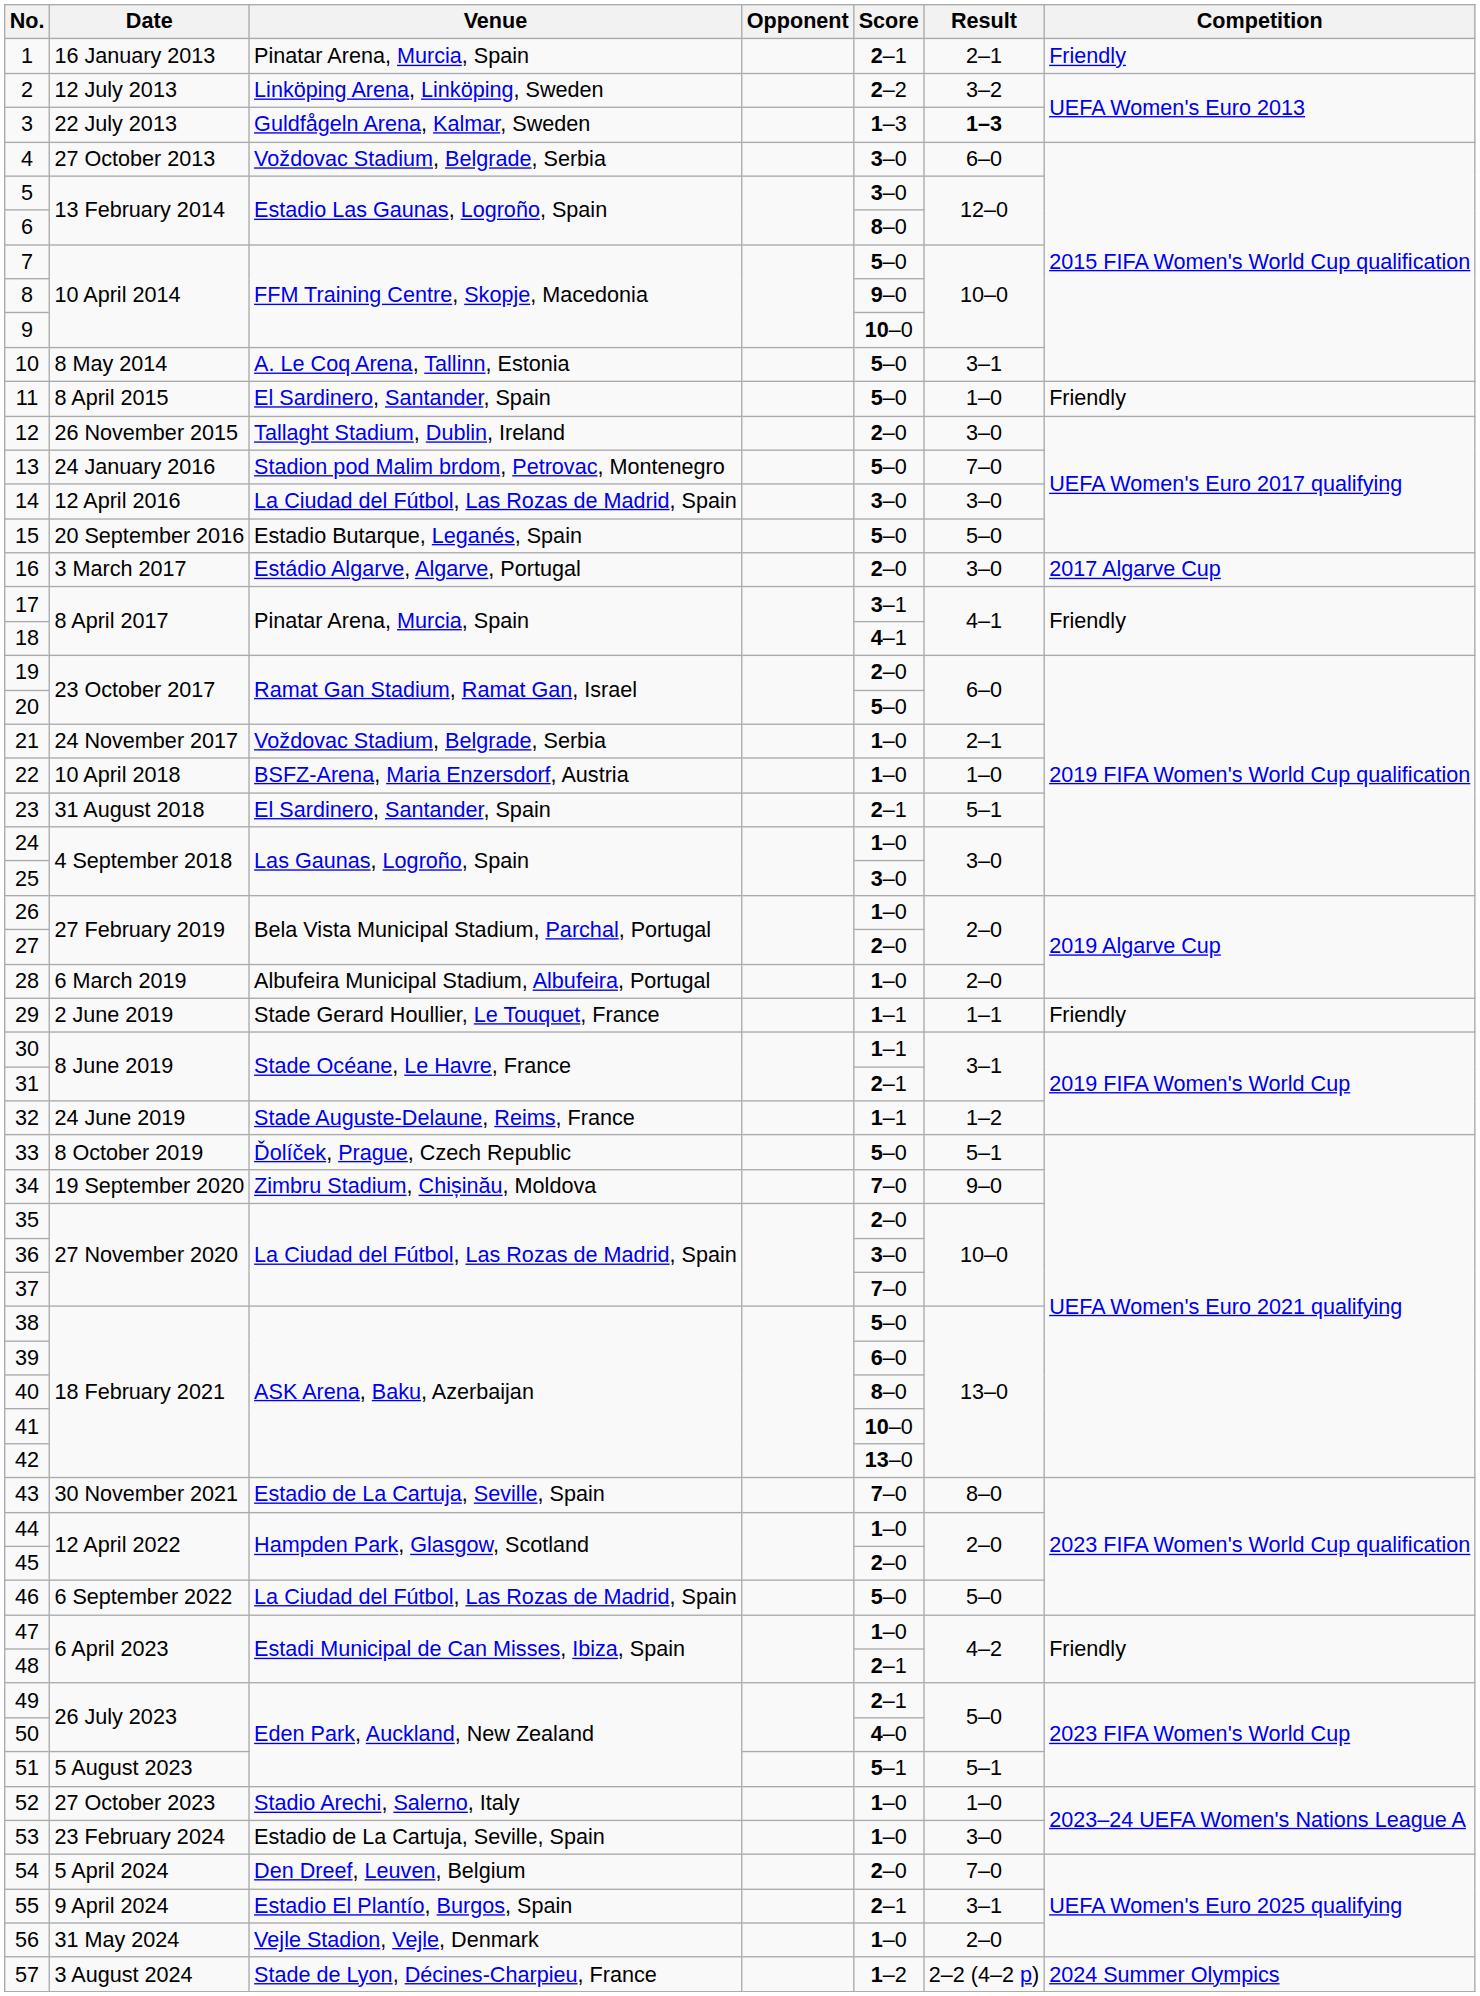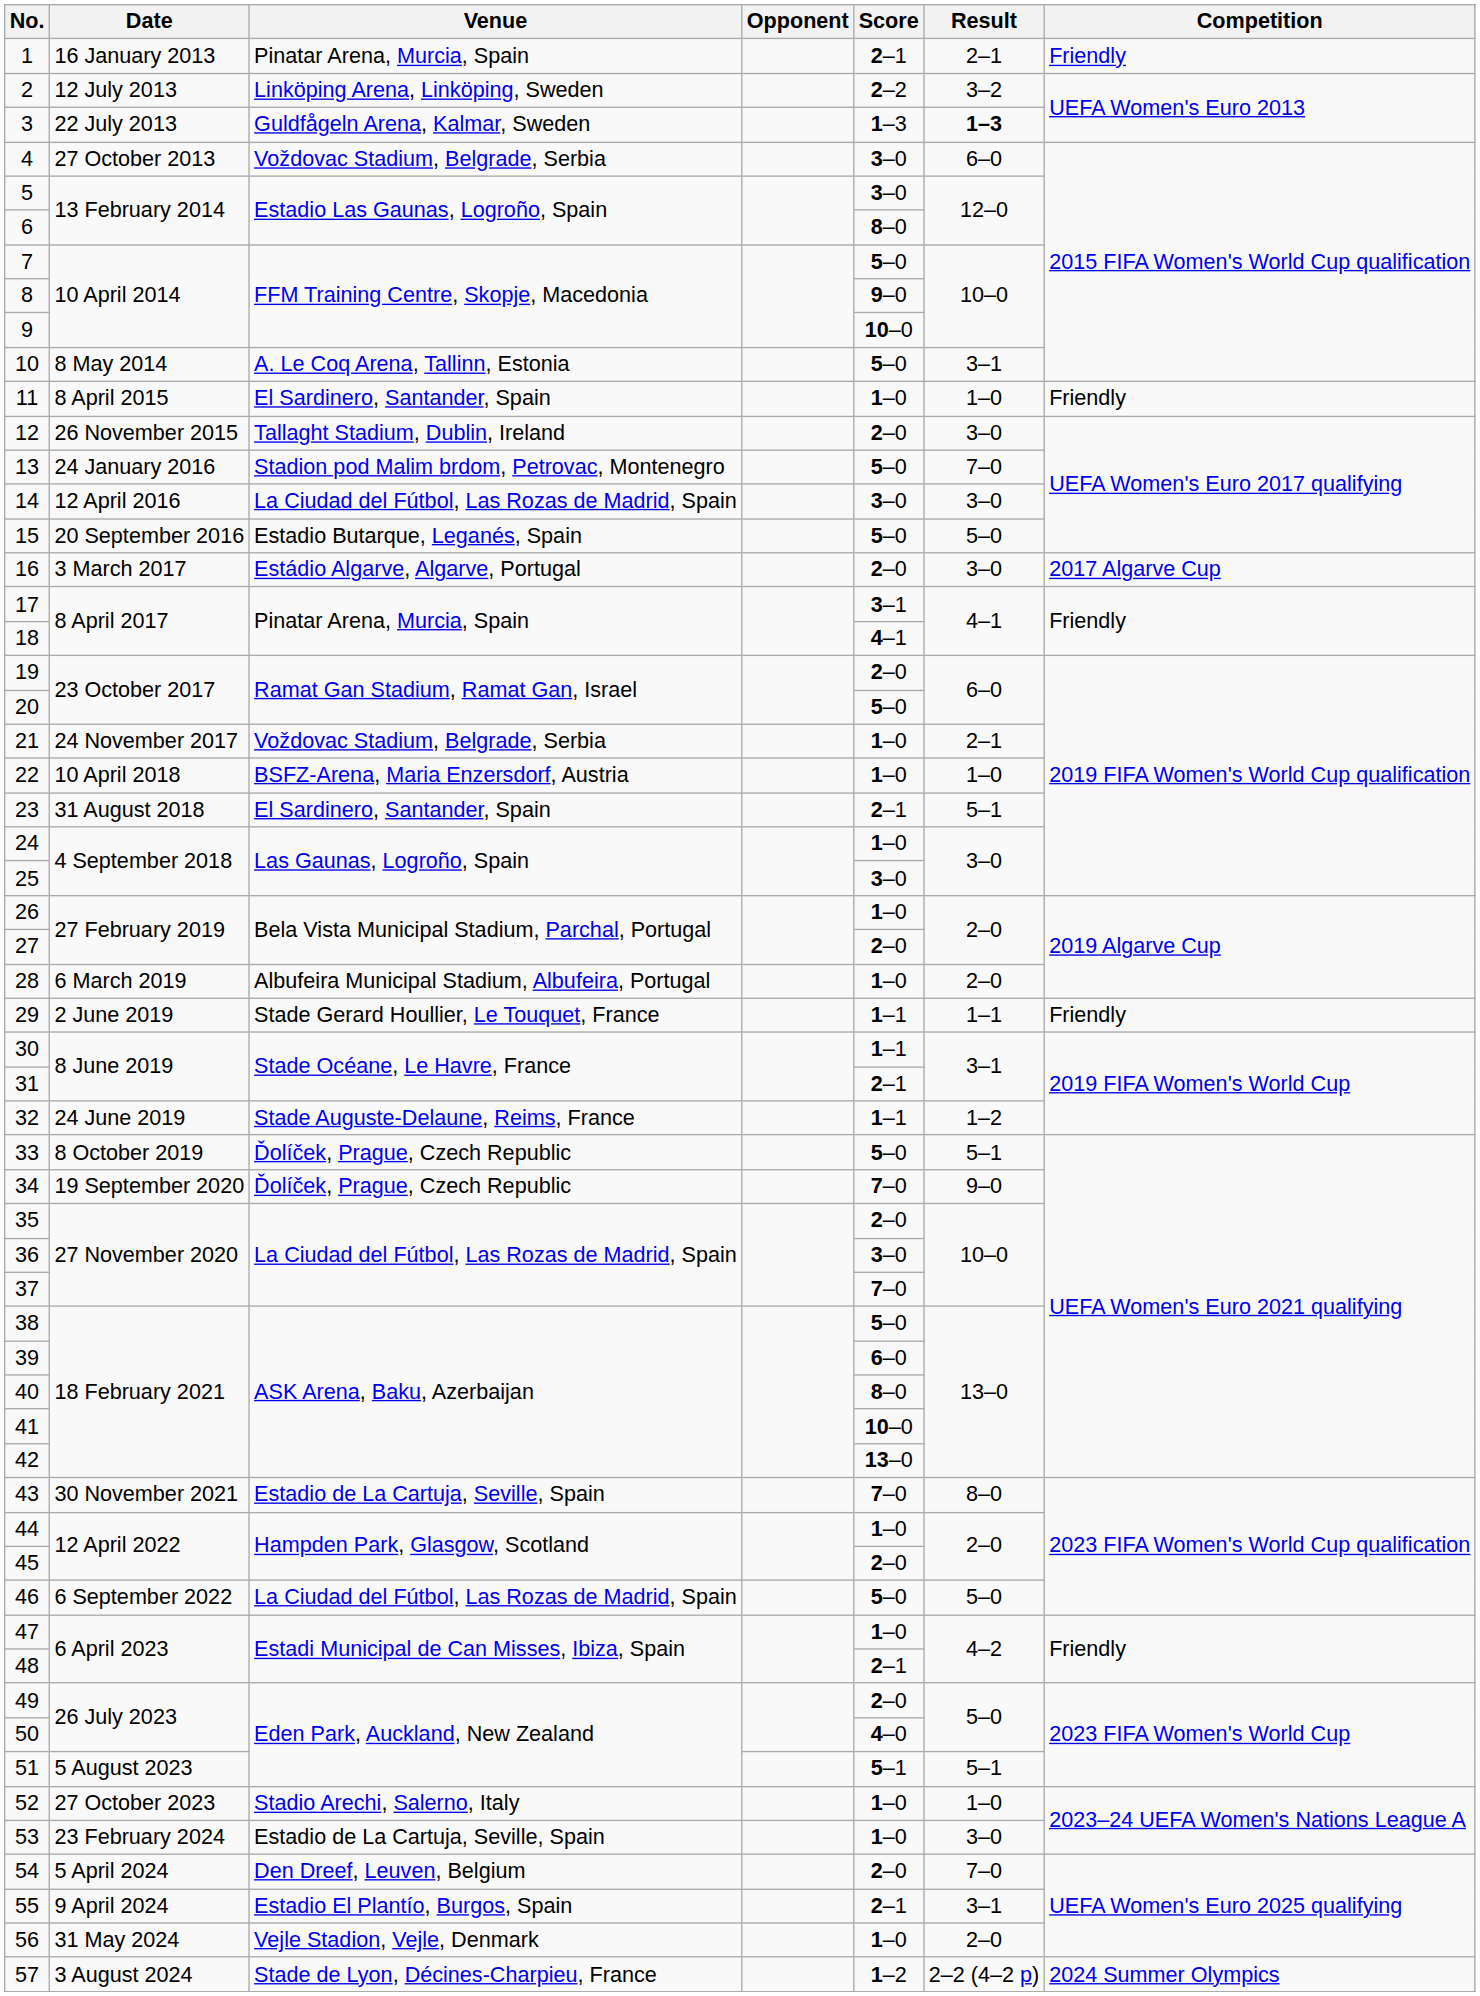 <table class="wikitable sortable">
 <tr>
 <th scope="col">No.</th>
 <th scope="col">Date</th>
 <th scope="col">Venue</th>
 <th scope="col">Opponent</th>
 <th scope="col">Score</th>
 <th scope="col">Result</th>
 <th scope="col">Competition</th>
 </tr>
 <tr>
 <td align="center">1</td>
 <td>16 January 2013</td>
 <td>Pinatar Arena, <a href='#'>Murcia</a>, Spain</td>
 <td></td>
 <td align="center"><strong>2</strong>–1</td>
 <td align="center">2–1</td>
 <td><a href='#'>Friendly</a></td>
 </tr>
 <tr>
 <td align="center">2</td>
 <td>12 July 2013</td>
 <td><a href='#'>Linköping Arena</a>, <a href='#'>Linköping</a>, Sweden</td>
 <td></td>
 <td align="center"><strong>2</strong>–2</td>
 <td align="center">3–2</td>
 <td rowspan=2><a href='#'>UEFA Women's Euro 2013</a></td>
 </tr>
 <tr>
 <td align="center">3</td>
 <td>22 July 2013</td>
 <td><a href='#'>Guldfågeln Arena</a>, <a href='#'>Kalmar</a>, Sweden</td>
 <td></td>
 <td align="center"><strong>1</strong>–3</td>
 <td align="center"><strong>1–3</strong></td>
 </tr>
 <tr>
 <td align="center">4</td>
 <td>27 October 2013</td>
 <td><a href='#'>Voždovac Stadium</a>, <a href='#'>Belgrade</a>, Serbia</td>
 <td></td>
 <td align="center"><strong>3</strong>–0</td>
 <td align="center">6–0</td>
 <td rowspan=7><a href='#'>2015 FIFA Women's World Cup qualification</a></td>
 </tr>
 <tr>
 <td align="center">5</td>
 <td rowspan="2">13 February 2014</td>
 <td rowspan="2"><a href='#'>Estadio Las Gaunas</a>, <a href='#'>Logroño</a>, Spain</td>
 <td rowspan="2"></td>
 <td align="center"><strong>3</strong>–0</td>
 <td rowspan="2" style="text-align:center">12–0</td>
 </tr>
 <tr>
 <td align="center">6</td>
 <td align="center"><strong>8</strong>–0</td>
 </tr>
 <tr>
 <td align="center">7</td>
 <td rowspan="3">10 April 2014</td>
 <td rowspan="3"><a href='#'>FFM Training Centre</a>, <a href='#'>Skopje</a>, Macedonia</td>
 <td rowspan="3"></td>
 <td align="center"><strong>5</strong>–0</td>
 <td rowspan="3" style="text-align:center">10–0</td>
 </tr>
 <tr>
 <td align="center">8</td>
 <td align="center"><strong>9</strong>–0</td>
 </tr>
 <tr>
 <td align="center">9</td>
 <td align="center"><strong>10</strong>–0</td>
 </tr>
 <tr>
 <td align="center">10</td>
 <td>8 May 2014</td>
 <td><a href='#'>A. Le Coq Arena</a>, <a href='#'>Tallinn</a>, Estonia</td>
 <td></td>
 <td align="center"><strong>5</strong>–0</td>
 <td align=center>3–1</td>
 </tr>
 <tr>
 <td align="center">11</td>
 <td>8 April 2015</td>
 <td><a href='#'>El Sardinero</a>, <a href='#'>Santander</a>, Spain</td>
 <td></td>
-<td align="center"><strong>5</strong>–0</td>
+<td align="center"><strong>1</strong>–0</td>
 <td align="center">1–0</td>
 <td>Friendly</td>
 </tr>
 <tr>
 <td align="center">12</td>
 <td>26 November 2015</td>
 <td><a href='#'>Tallaght Stadium</a>, <a href='#'>Dublin</a>, Ireland</td>
 <td></td>
 <td align="center"><strong>2</strong>–0</td>
 <td align="center">3–0</td>
 <td rowspan=4><a href='#'>UEFA Women's Euro 2017 qualifying</a></td>
 </tr>
 <tr>
 <td align="center">13</td>
 <td>24 January 2016</td>
 <td><a href='#'>Stadion pod Malim brdom</a>, <a href='#'>Petrovac</a>, Montenegro</td>
 <td></td>
 <td align="center"><strong>5</strong>–0</td>
 <td align="center">7–0</td>
 </tr>
 <tr>
 <td align="center">14</td>
 <td>12 April 2016</td>
 <td><a href='#'>La Ciudad del Fútbol</a>, <a href='#'>Las Rozas de Madrid</a>, Spain</td>
 <td></td>
 <td align="center"><strong>3</strong>–0</td>
 <td align="center">3–0</td>
 </tr>
 <tr>
 <td align="center">15</td>
 <td>20 September 2016</td>
 <td>Estadio Butarque, <a href='#'>Leganés</a>, Spain</td>
 <td></td>
 <td align="center"><strong>5</strong>–0</td>
 <td align="center">5–0</td>
 </tr>
 <tr>
 <td align="center">16</td>
 <td>3 March 2017</td>
 <td><a href='#'>Estádio Algarve</a>, <a href='#'>Algarve</a>, Portugal</td>
 <td></td>
 <td align="center"><strong>2</strong>–0</td>
 <td align="center">3–0</td>
 <td><a href='#'>2017 Algarve Cup</a></td>
 </tr>
 <tr>
 <td align="center">17</td>
 <td rowspan="2">8 April 2017</td>
 <td rowspan="2">Pinatar Arena, <a href='#'>Murcia</a>, Spain</td>
 <td rowspan="2"></td>
 <td align="center"><strong>3</strong>–1</td>
 <td rowspan="2" style="text-align:center">4–1</td>
 <td rowspan="2">Friendly</td>
 </tr>
 <tr>
 <td align="center">18</td>
 <td align="center"><strong>4</strong>–1</td>
 </tr>
 <tr>
 <td align="center">19</td>
 <td rowspan="2">23 October 2017</td>
 <td rowspan="2"><a href='#'>Ramat Gan Stadium</a>, <a href='#'>Ramat Gan</a>, Israel</td>
 <td rowspan="2"></td>
 <td align="center"><strong>2</strong>–0</td>
 <td rowspan="2" style="text-align:center">6–0</td>
 <td rowspan="7"><a href='#'>2019 FIFA Women's World Cup qualification</a></td>
 </tr>
 <tr>
 <td align="center">20</td>
 <td align="center"><strong>5</strong>–0</td>
 </tr>
 <tr>
 <td align="center">21</td>
 <td>24 November 2017</td>
 <td><a href='#'>Voždovac Stadium</a>, <a href='#'>Belgrade</a>, Serbia</td>
 <td></td>
 <td align="center"><strong>1</strong>–0</td>
 <td align="center">2–1</td>
 </tr>
 <tr>
 <td align="center">22</td>
 <td>10 April 2018</td>
 <td><a href='#'>BSFZ-Arena</a>, <a href='#'>Maria Enzersdorf</a>, Austria</td>
 <td></td>
 <td align="center"><strong>1</strong>–0</td>
 <td align="center">1–0</td>
 </tr>
 <tr>
 <td align="center">23</td>
 <td>31 August 2018</td>
 <td><a href='#'>El Sardinero</a>, <a href='#'>Santander</a>, Spain</td>
 <td></td>
 <td align="center"><strong>2</strong>–1</td>
 <td align="center">5–1</td>
 </tr>
 <tr>
 <td align="center">24</td>
 <td rowspan="2">4 September 2018</td>
 <td rowspan="2"><a href='#'>Las Gaunas</a>, <a href='#'>Logroño</a>, Spain</td>
 <td rowspan="2"></td>
 <td align="center"><strong>1</strong>–0</td>
 <td rowspan="2" style="text-align:center">3–0</td>
 </tr>
 <tr>
 <td align="center">25</td>
 <td align="center"><strong>3</strong>–0</td>
 </tr>
 <tr>
 <td align="center">26</td>
 <td rowspan="2">27 February 2019</td>
 <td rowspan="2">Bela Vista Municipal Stadium, <a href='#'>Parchal</a>, Portugal</td>
 <td rowspan="2"></td>
 <td align="center"><strong>1</strong>–0</td>
 <td rowspan="2" style="text-align:center">2–0</td>
 <td rowspan="3"><a href='#'>2019 Algarve Cup</a></td>
 </tr>
 <tr>
 <td align="center">27</td>
 <td align="center"><strong>2</strong>–0</td>
 </tr>
 <tr>
 <td align="center">28</td>
 <td>6 March 2019</td>
 <td>Albufeira Municipal Stadium, <a href='#'>Albufeira</a>, Portugal</td>
 <td></td>
 <td align="center"><strong>1</strong>–0</td>
 <td align="center">2–0</td>
 </tr>
 <tr>
 <td align="center">29</td>
 <td>2 June 2019</td>
 <td>Stade Gerard Houllier, <a href='#'>Le Touquet</a>, France</td>
 <td></td>
 <td align="center"><strong>1</strong>–1</td>
 <td align="center">1–1</td>
 <td>Friendly</td>
 </tr>
 <tr>
 <td align="center">30</td>
 <td rowspan="2">8 June 2019</td>
 <td rowspan="2"><a href='#'>Stade Océane</a>, <a href='#'>Le Havre</a>, France</td>
 <td rowspan="2"></td>
 <td align="center"><strong>1</strong>–1</td>
 <td rowspan="2" style="text-align:center">3–1</td>
 <td rowspan="3"><a href='#'>2019 FIFA Women's World Cup</a></td>
 </tr>
 <tr>
 <td align="center">31</td>
 <td align="center"><strong>2</strong>–1</td>
 </tr>
 <tr>
 <td align="center">32</td>
 <td>24 June 2019</td>
 <td><a href='#'>Stade Auguste-Delaune</a>, <a href='#'>Reims</a>, France</td>
 <td></td>
 <td align="center"><strong>1</strong>–1</td>
 <td align="center">1–2</td>
 </tr>
 <tr>
 <td align="center">33</td>
 <td>8 October 2019</td>
 <td><a href='#'>Ďolíček</a>, <a href='#'>Prague</a>, Czech Republic</td>
 <td></td>
 <td align="center"><strong>5</strong>–0</td>
 <td align="center">5–1</td>
 <td rowspan=10><a href='#'>UEFA Women's Euro 2021 qualifying</a></td>
 </tr>
 <tr>
 <td align="center">34</td>
 <td>19 September 2020</td>
-<td><a href='#'>Zimbru Stadium</a>, <a href='#'>Chișinău</a>, Moldova</td>
+<td><a href='#'>Ďolíček</a>, <a href='#'>Prague</a>, Czech Republic</td>
 <td></td>
 <td align="center"><strong>7</strong>–0</td>
 <td align="center">9–0</td>
 </tr>
 <tr>
 <td align="center">35</td>
 <td rowspan="3">27 November 2020</td>
 <td rowspan="3"><a href='#'>La Ciudad del Fútbol</a>, <a href='#'>Las Rozas de Madrid</a>, Spain</td>
 <td rowspan="3"></td>
 <td align="center"><strong>2</strong>–0</td>
 <td rowspan="3" style="text-align:center">10–0</td>
 </tr>
 <tr>
 <td align="center">36</td>
 <td align="center"><strong>3</strong>–0</td>
 </tr>
 <tr>
 <td align="center">37</td>
 <td align="center"><strong>7</strong>–0</td>
 </tr>
 <tr>
 <td align="center">38</td>
 <td rowspan="5">18 February 2021</td>
 <td rowspan="5"><a href='#'>ASK Arena</a>, <a href='#'>Baku</a>, Azerbaijan</td>
 <td rowspan="5"></td>
 <td align="center"><strong>5</strong>–0</td>
 <td rowspan="5" style="text-align:center">13–0</td>
 </tr>
 <tr>
 <td align="center">39</td>
 <td align="center"><strong>6</strong>–0</td>
 </tr>
 <tr>
 <td align="center">40</td>
 <td align="center"><strong>8</strong>–0</td>
 </tr>
 <tr>
 <td align="center">41</td>
 <td align="center"><strong>10</strong>–0</td>
 </tr>
 <tr>
 <td align="center">42</td>
 <td align="center"><strong>13</strong>–0</td>
 </tr>
 <tr>
 <td align="center">43</td>
 <td>30 November 2021</td>
 <td><a href='#'>Estadio de La Cartuja</a>, <a href='#'>Seville</a>, Spain</td>
 <td></td>
 <td align="center"><strong>7</strong>–0</td>
 <td align="center">8–0</td>
 <td rowspan=4><a href='#'>2023 FIFA Women's World Cup qualification</a></td>
 </tr>
 <tr>
 <td align="center">44</td>
 <td rowspan="2">12 April 2022</td>
 <td rowspan="2"><a href='#'>Hampden Park</a>, <a href='#'>Glasgow</a>, Scotland</td>
 <td rowspan="2"></td>
 <td align="center"><strong>1</strong>–0</td>
 <td rowspan="2" style="text-align:center">2–0</td>
 </tr>
 <tr>
 <td align="center">45</td>
 <td align="center"><strong>2</strong>–0</td>
 </tr>
 <tr>
 <td align="center">46</td>
 <td>6 September 2022</td>
 <td><a href='#'>La Ciudad del Fútbol</a>, <a href='#'>Las Rozas de Madrid</a>, Spain</td>
 <td></td>
 <td align="center"><strong>5</strong>–0</td>
 <td align="center">5–0</td>
 </tr>
 <tr>
 <td align="center">47</td>
 <td rowspan=2>6 April 2023</td>
 <td rowspan=2><a href='#'>Estadi Municipal de Can Misses</a>, <a href='#'>Ibiza</a>, Spain</td>
 <td rowspan=2></td>
 <td align=center><strong>1</strong>–0</td>
 <td rowspan=2 align=center>4–2</td>
 <td rowspan=2>Friendly</td>
 </tr>
 <tr>
 <td align="center">48</td>
 <td align=center><strong>2</strong>–1</td>
 </tr>
 <tr>
 <td align="center">49</td>
 <td rowspan=2>26 July 2023</td>
 <td rowspan=3><a href='#'>Eden Park</a>, <a href='#'>Auckland</a>, New Zealand</td>
 <td rowspan=2></td>
-<td align="center"><strong>2</strong>–1</td>
+<td align=center><strong>2</strong>–0</td>
 <td rowspan=2 align=center>5–0</td>
 <td rowspan=3><a href='#'>2023 FIFA Women's World Cup</a></td>
 </tr>
 <tr>
 <td align="center">50</td>
 <td align=center><strong>4</strong>–0</td>
 </tr>
 <tr>
 <td align="center">51</td>
 <td>5 August 2023</td>
 <td></td>
 <td align=center><strong>5</strong>–1</td>
 <td align=center>5–1</td>
 </tr>
 <tr>
 <td align="center">52</td>
 <td>27 October 2023</td>
 <td><a href='#'>Stadio Arechi</a>, <a href='#'>Salerno</a>, Italy</td>
 <td></td>
 <td align=center><strong>1</strong>–0</td>
 <td align=center>1–0</td>
 <td rowspan=2><a href='#'>2023–24 UEFA Women's Nations League A</a></td>
 </tr>
 <tr>
 <td align="center">53</td>
 <td>23 February 2024</td>
 <td>Estadio de La Cartuja, Seville, Spain</td>
 <td></td>
 <td align=center><strong>1</strong>–0</td>
 <td align=center>3–0</td>
 </tr>
 <tr>
 <td align="center">54</td>
 <td>5 April 2024</td>
 <td><a href='#'>Den Dreef</a>, <a href='#'>Leuven</a>, Belgium</td>
 <td></td>
 <td align=center><strong>2</strong>–0</td>
 <td align=center>7–0</td>
 <td rowspan=3><a href='#'>UEFA Women's Euro 2025 qualifying</a></td>
 </tr>
 <tr>
 <td align="center">55</td>
 <td>9 April 2024</td>
 <td><a href='#'>Estadio El Plantío</a>, <a href='#'>Burgos</a>, Spain</td>
 <td></td>
 <td align=center><strong>2</strong>–1</td>
 <td align=center>3–1</td>
 </tr>
 <tr>
 <td align="center">56</td>
 <td>31 May 2024</td>
 <td><a href='#'>Vejle Stadion</a>, <a href='#'>Vejle</a>, Denmark</td>
 <td></td>
 <td align=center><strong>1</strong>–0</td>
 <td align=center>2–0</td>
 </tr>
 <tr>
 <td align="center">57</td>
 <td>3 August 2024</td>
 <td><a href='#'>Stade de Lyon</a>, <a href='#'>Décines-Charpieu</a>, France</td>
 <td></td>
 <td align=center><strong>1</strong>–2</td>
 <td align=center>2–2  (4–2 <a href='#'>p</a>)</td>
 <td><a href='#'>2024 Summer Olympics</a></td>
 </tr>
 <tr>
 </tr>
 </table>
